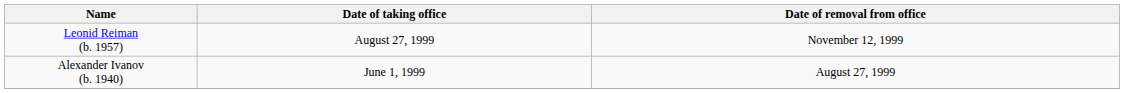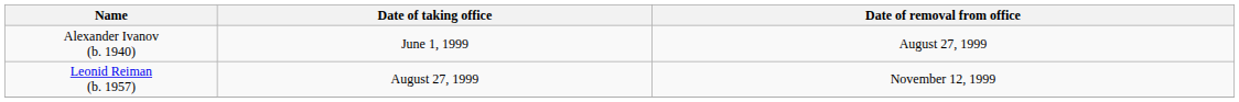 <table class="wikitable" style="text-align:center" width=75%>
 <tr>
 <th width=250px>Name</th>
 <th>Date of taking office</th>
 <th>Date of removal from office</th>
 </tr>
 <tr>
+<td>Alexander Ivanov<br>(b. 1940)<br></td>
+<td>June 1, 1999</td>
+<td>August 27, 1999</td>
+</tr>
+<tr>
 <td><a href='#'>Leonid Reiman</a><br>(b. 1957)<br></td>
 <td>August 27, 1999</td>
 <td>November 12, 1999</td>
 </tr>
 <tr>
-<td>Alexander Ivanov<br>(b. 1940)<br></td>
-<td>June 1, 1999</td>
-<td>August 27, 1999</td>
-</tr>
-<tr>
 </tr>
 </table>
